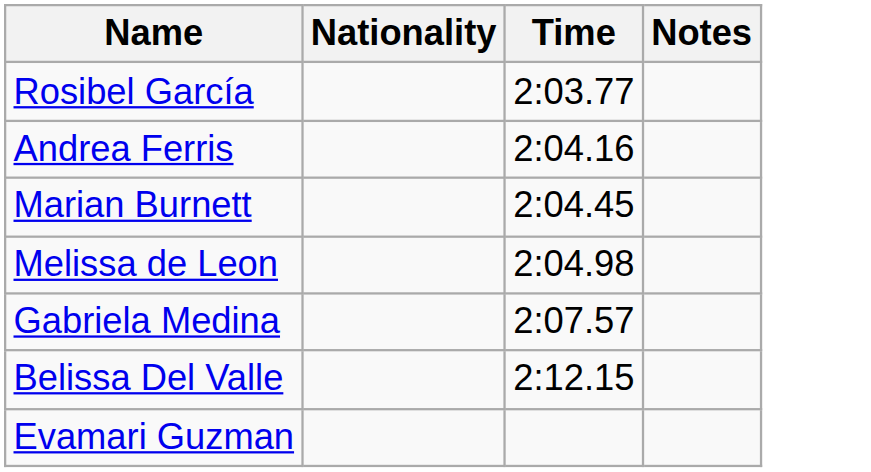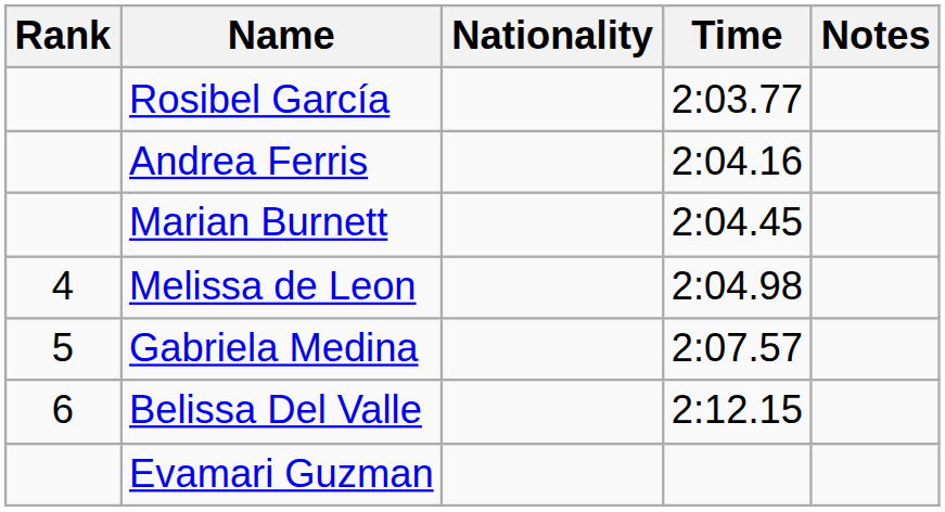 <table class="wikitable sortable" style="text-align:center">
 <tr>
+<th>Rank</th>
 <th>Name</th>
 <th>Nationality</th>
 <th>Time</th>
 <th>Notes</th>
 </tr>
 <tr>
+<td></td>
 <td align=left><a href='#'>Rosibel García</a></td>
 <td align=left></td>
 <td>2:03.77</td>
 <td></td>
 </tr>
 <tr>
+<td></td>
 <td align=left><a href='#'>Andrea Ferris</a></td>
 <td align=left></td>
 <td>2:04.16</td>
 <td></td>
 </tr>
 <tr>
+<td></td>
 <td align=left><a href='#'>Marian Burnett</a></td>
 <td align=left></td>
 <td>2:04.45</td>
 <td></td>
 </tr>
 <tr>
+<td>4</td>
 <td align=left><a href='#'>Melissa de Leon</a></td>
 <td align=left></td>
 <td>2:04.98</td>
 <td></td>
 </tr>
 <tr>
+<td>5</td>
 <td align=left><a href='#'>Gabriela Medina</a></td>
 <td align=left></td>
 <td>2:07.57</td>
 <td></td>
 </tr>
 <tr>
+<td>6</td>
 <td align=left><a href='#'>Belissa Del Valle</a></td>
 <td align=left></td>
 <td>2:12.15</td>
 <td></td>
 </tr>
 <tr>
+<td></td>
 <td align=left><a href='#'>Evamari Guzman</a></td>
 <td align=left></td>
 <td></td>
 <td></td>
 </tr>
 </table>
